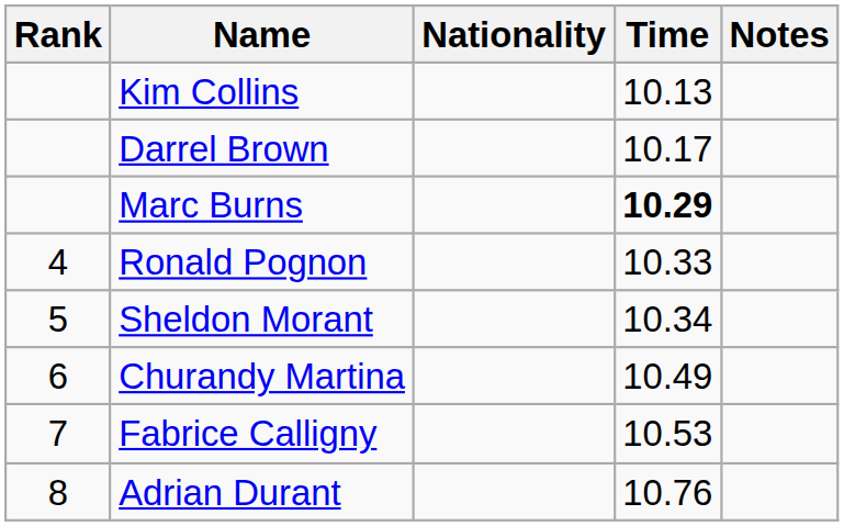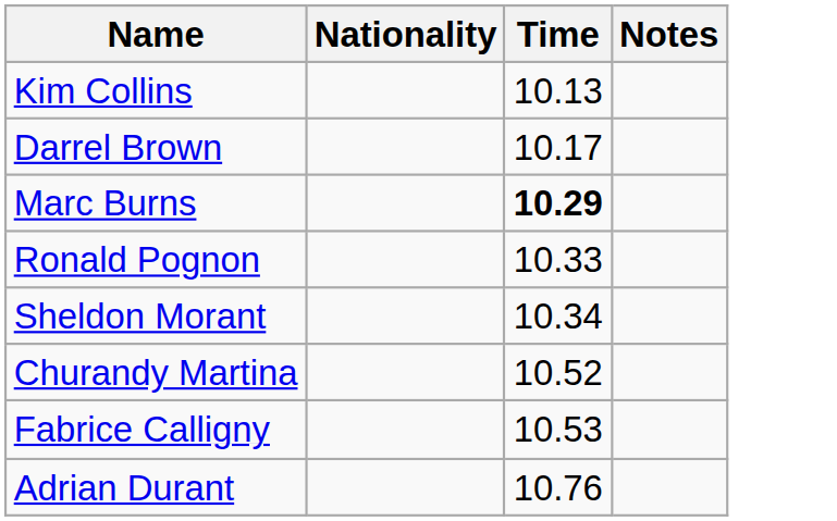 <table class="wikitable sortable" style="text-align:center;font-size:95%">
 <tr>
-<th>Rank</th>
 <th>Name</th>
 <th>Nationality</th>
 <th>Time</th>
 <th>Notes</th>
 </tr>
 <tr>
-<td></td>
 <td align=left><a href='#'>Kim Collins</a></td>
 <td align=left></td>
 <td>10.13</td>
 <td></td>
 </tr>
 <tr>
-<td></td>
 <td align=left><a href='#'>Darrel Brown</a></td>
 <td align=left></td>
 <td>10.17</td>
 <td></td>
 </tr>
 <tr>
-<td></td>
 <td align=left><a href='#'>Marc Burns</a></td>
 <td align=left></td>
 <td><strong>10.29</strong></td>
 <td></td>
 </tr>
 <tr>
-<td>4</td>
 <td align=left><a href='#'>Ronald Pognon</a></td>
 <td align=left></td>
 <td>10.33</td>
 <td></td>
 </tr>
 <tr>
-<td>5</td>
 <td align=left><a href='#'>Sheldon Morant</a></td>
 <td align=left></td>
 <td>10.34</td>
 <td></td>
 </tr>
 <tr>
-<td>6</td>
 <td align=left><a href='#'>Churandy Martina</a></td>
 <td align=left></td>
-<td>10.49</td>
+<td>10.52</td>
 <td></td>
 </tr>
 <tr>
-<td>7</td>
 <td align=left><a href='#'>Fabrice Calligny</a></td>
 <td align=left></td>
 <td>10.53</td>
 <td></td>
 </tr>
 <tr>
-<td>8</td>
 <td align=left><a href='#'>Adrian Durant</a></td>
 <td align=left></td>
 <td>10.76</td>
 <td></td>
 </tr>
 </table>
